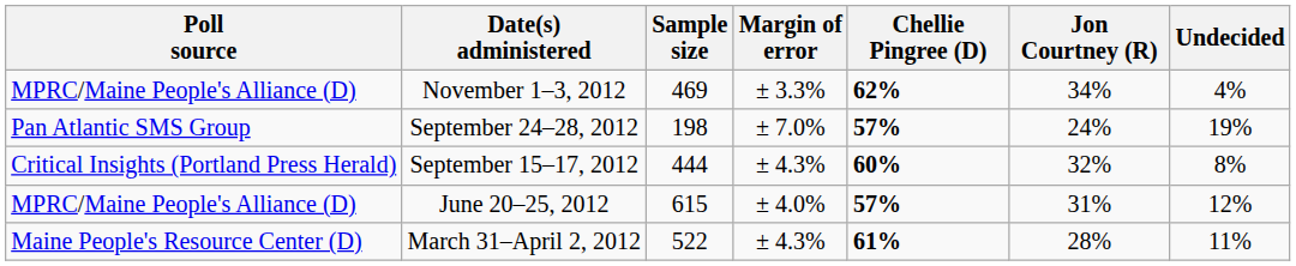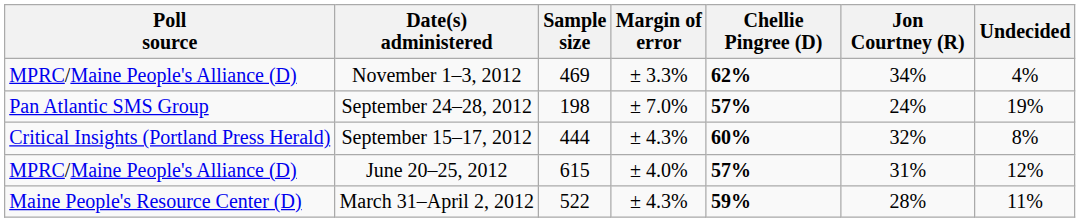 <table class="wikitable">
 <tr>
 <th>Poll<br>source</th>
 <th>Date(s)<br>administered</th>
 <th>Sample<br>size</th>
 <th>Margin of<br>error</th>
 <th style="width:100px;">Chellie<br>Pingree (D)</th>
 <th style="width:100px;">Jon<br>Courtney (R)</th>
 <th>Undecided</th>
 </tr>
 <tr>
 <td><a href='#'>MPRC</a>/<a href='#'>Maine People's Alliance (D)</a></td>
 <td align=center>November 1–3, 2012</td>
 <td align=center>469</td>
 <td align=center>± 3.3%</td>
 <td><strong>62%</strong></td>
 <td align=center>34%</td>
 <td align=center>4%</td>
 </tr>
 <tr>
 <td><a href='#'>Pan Atlantic SMS Group</a></td>
 <td align=center>September 24–28, 2012</td>
 <td align=center>198</td>
 <td align=center>± 7.0%</td>
 <td><strong>57%</strong></td>
 <td align=center>24%</td>
 <td align=center>19%</td>
 </tr>
 <tr>
 <td><a href='#'>Critical Insights (Portland Press Herald)</a></td>
 <td align=center>September 15–17, 2012</td>
 <td align=center>444</td>
 <td align=center>± 4.3%</td>
 <td><strong>60%</strong></td>
 <td align=center>32%</td>
 <td align=center>8%</td>
 </tr>
 <tr>
 <td><a href='#'>MPRC</a>/<a href='#'>Maine People's Alliance (D)</a></td>
 <td align=center>June 20–25, 2012</td>
 <td align=center>615</td>
 <td align=center>± 4.0%</td>
 <td><strong>57%</strong></td>
 <td align=center>31%</td>
 <td align=center>12%</td>
 </tr>
 <tr>
 <td><a href='#'>Maine People's Resource Center (D)</a></td>
 <td align=center>March 31–April 2, 2012</td>
 <td align=center>522</td>
 <td align=center>± 4.3%</td>
-<td><strong>61%</strong></td>
+<td><strong>59%</strong></td>
 <td align=center>28%</td>
 <td align=center>11%</td>
 </tr>
 </table>
